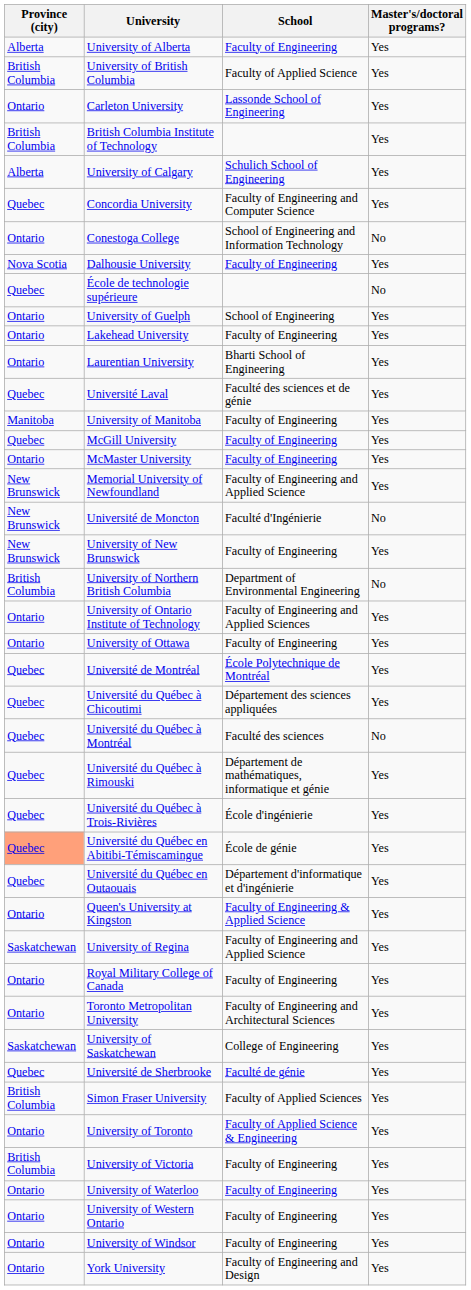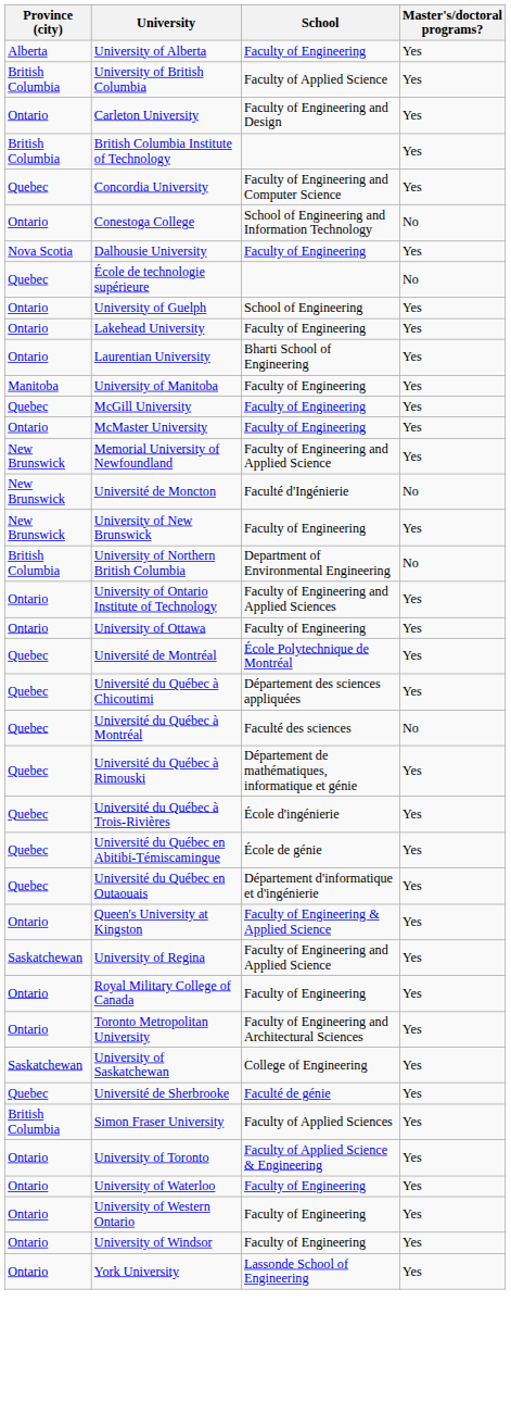 <table class="wikitable sortable">
 <tr>
 <th>Province (city)</th>
 <th>University</th>
 <th>School</th>
 <th>Master's/doctoral<br>programs?</th>
 </tr>
 <tr>
 <td><a href='#'>Alberta</a></td>
 <td><a href='#'>University of Alberta</a></td>
 <td><a href='#'>Faculty of Engineering</a></td>
 <td>Yes</td>
 </tr>
 <tr>
 <td><a href='#'>British Columbia</a></td>
 <td><a href='#'>University of British Columbia</a></td>
 <td>Faculty of Applied Science</td>
 <td>Yes</td>
 </tr>
 <tr>
 <td><a href='#'>Ontario</a></td>
 <td><a href='#'>Carleton University</a></td>
-<td><a href='#'>Lassonde School of Engineering</a></td>
+<td>Faculty of Engineering and Design</td>
 <td>Yes</td>
 </tr>
 <tr>
 <td><a href='#'>British Columbia</a></td>
 <td><a href='#'>British Columbia Institute of Technology</a></td>
 <td></td>
-<td>Yes</td>
-</tr>
-<tr>
-<td><a href='#'>Alberta</a></td>
-<td><a href='#'>University of Calgary</a></td>
-<td><a href='#'>Schulich School of Engineering</a></td>
 <td>Yes</td>
 </tr>
 <tr>
 <td><a href='#'>Quebec</a></td>
 <td><a href='#'>Concordia University</a></td>
 <td>Faculty of Engineering and Computer Science</td>
 <td>Yes</td>
 </tr>
 <tr>
 <td><a href='#'>Ontario</a></td>
 <td><a href='#'>Conestoga College</a></td>
 <td>School of Engineering and Information Technology</td>
 <td>No</td>
 </tr>
 <tr>
 <td><a href='#'>Nova Scotia</a></td>
 <td><a href='#'>Dalhousie University</a></td>
 <td><a href='#'>Faculty of Engineering</a></td>
 <td>Yes</td>
 </tr>
 <tr>
 <td><a href='#'>Quebec</a></td>
 <td><a href='#'>École de technologie supérieure</a></td>
 <td></td>
 <td>No</td>
 </tr>
 <tr>
 <td><a href='#'>Ontario</a></td>
 <td><a href='#'>University of Guelph</a></td>
 <td>School of Engineering</td>
 <td>Yes</td>
 </tr>
 <tr>
 <td><a href='#'>Ontario</a></td>
 <td><a href='#'>Lakehead University</a></td>
 <td>Faculty of Engineering</td>
 <td>Yes</td>
 </tr>
 <tr>
 <td><a href='#'>Ontario</a></td>
 <td><a href='#'>Laurentian University</a></td>
 <td>Bharti School of Engineering</td>
-<td>Yes</td>
-</tr>
-<tr>
-<td><a href='#'>Quebec</a></td>
-<td><a href='#'>Université Laval</a></td>
-<td>Faculté des sciences et de génie</td>
 <td>Yes</td>
 </tr>
 <tr>
 <td><a href='#'>Manitoba</a></td>
 <td><a href='#'>University of Manitoba</a></td>
 <td>Faculty of Engineering</td>
 <td>Yes</td>
 </tr>
 <tr>
 <td><a href='#'>Quebec</a></td>
 <td><a href='#'>McGill University</a></td>
 <td><a href='#'>Faculty of Engineering</a></td>
 <td>Yes</td>
 </tr>
 <tr>
 <td><a href='#'>Ontario</a></td>
 <td><a href='#'>McMaster University</a></td>
 <td><a href='#'>Faculty of Engineering</a></td>
 <td>Yes</td>
 </tr>
 <tr>
 <td><a href='#'>New Brunswick</a></td>
 <td><a href='#'>Memorial University of Newfoundland</a></td>
 <td>Faculty of Engineering and Applied Science</td>
 <td>Yes</td>
 </tr>
 <tr>
 <td><a href='#'>New Brunswick</a></td>
 <td><a href='#'>Université de Moncton</a></td>
 <td>Faculté d'Ingénierie</td>
 <td>No</td>
 </tr>
 <tr>
 <td><a href='#'>New Brunswick</a></td>
 <td><a href='#'>University of New Brunswick</a></td>
 <td>Faculty of Engineering</td>
 <td>Yes</td>
 </tr>
 <tr>
 <td><a href='#'>British Columbia</a></td>
 <td><a href='#'>University of Northern British Columbia</a></td>
 <td>Department of Environmental Engineering</td>
 <td>No</td>
 </tr>
 <tr>
 <td><a href='#'>Ontario</a></td>
 <td><a href='#'>University of Ontario Institute of Technology</a></td>
 <td>Faculty of Engineering and Applied Sciences</td>
 <td>Yes</td>
 </tr>
 <tr>
 <td><a href='#'>Ontario</a></td>
 <td><a href='#'>University of Ottawa</a></td>
 <td>Faculty of Engineering</td>
 <td>Yes</td>
 </tr>
 <tr>
 <td><a href='#'>Quebec</a></td>
 <td><a href='#'>Université de Montréal</a></td>
 <td><a href='#'>École Polytechnique de Montréal</a></td>
 <td>Yes</td>
 </tr>
 <tr>
 <td><a href='#'>Quebec</a></td>
 <td><a href='#'>Université du Québec à Chicoutimi</a></td>
 <td>Département des sciences appliquées</td>
 <td>Yes</td>
 </tr>
 <tr>
 <td><a href='#'>Quebec</a></td>
 <td><a href='#'>Université du Québec à Montréal</a></td>
 <td>Faculté des sciences</td>
 <td>No</td>
 </tr>
 <tr>
 <td><a href='#'>Quebec</a></td>
 <td><a href='#'>Université du Québec à Rimouski</a></td>
 <td>Département de mathématiques, informatique et génie</td>
 <td>Yes</td>
 </tr>
 <tr>
 <td><a href='#'>Quebec</a></td>
 <td><a href='#'>Université du Québec à Trois-Rivières</a></td>
 <td>École d'ingénierie</td>
 <td>Yes</td>
 </tr>
 <tr>
-<td style="background: lightsalmon;"><a href='#'>Quebec</a></td>
+<td><a href='#'>Quebec</a></td>
 <td><a href='#'>Université du Québec en Abitibi-Témiscamingue</a></td>
 <td>École de génie</td>
 <td>Yes</td>
 </tr>
 <tr>
 <td><a href='#'>Quebec</a></td>
 <td><a href='#'>Université du Québec en Outaouais</a></td>
 <td>Département d'informatique et d'ingénierie</td>
 <td>Yes</td>
 </tr>
 <tr>
 <td><a href='#'>Ontario</a></td>
 <td><a href='#'>Queen's University at Kingston</a></td>
 <td><a href='#'>Faculty of Engineering & Applied Science</a></td>
 <td>Yes</td>
 </tr>
 <tr>
 <td><a href='#'>Saskatchewan</a></td>
 <td><a href='#'>University of Regina</a></td>
 <td>Faculty of Engineering and Applied Science</td>
 <td>Yes</td>
 </tr>
 <tr>
 <td><a href='#'>Ontario</a></td>
 <td><a href='#'>Royal Military College of Canada</a></td>
 <td>Faculty of Engineering</td>
 <td>Yes</td>
 </tr>
 <tr>
 <td><a href='#'>Ontario</a></td>
 <td><a href='#'>Toronto Metropolitan University</a></td>
 <td>Faculty of Engineering and Architectural Sciences</td>
 <td>Yes</td>
 </tr>
 <tr>
 <td><a href='#'>Saskatchewan</a></td>
 <td><a href='#'>University of Saskatchewan</a></td>
 <td>College of Engineering</td>
 <td>Yes</td>
 </tr>
 <tr>
 <td><a href='#'>Quebec</a></td>
 <td><a href='#'>Université de Sherbrooke</a></td>
 <td><a href='#'>Faculté de génie</a></td>
 <td>Yes</td>
 </tr>
 <tr>
 <td><a href='#'>British Columbia</a></td>
 <td><a href='#'>Simon Fraser University</a></td>
 <td>Faculty of Applied Sciences</td>
 <td>Yes</td>
 </tr>
 <tr>
 <td><a href='#'>Ontario</a></td>
 <td><a href='#'>University of Toronto</a></td>
 <td><a href='#'>Faculty of Applied Science & Engineering</a></td>
 <td>Yes</td>
 </tr>
 <tr>
-<td><a href='#'>British Columbia</a></td>
-<td><a href='#'>University of Victoria</a></td>
-<td>Faculty of Engineering</td>
-<td>Yes</td>
-</tr>
-<tr>
 <td><a href='#'>Ontario</a></td>
 <td><a href='#'>University of Waterloo</a></td>
 <td><a href='#'>Faculty of Engineering</a></td>
 <td>Yes</td>
 </tr>
 <tr>
 <td><a href='#'>Ontario</a></td>
 <td><a href='#'>University of Western Ontario</a></td>
 <td>Faculty of Engineering</td>
 <td>Yes</td>
 </tr>
 <tr>
 <td><a href='#'>Ontario</a></td>
 <td><a href='#'>University of Windsor</a></td>
 <td>Faculty of Engineering</td>
 <td>Yes</td>
 </tr>
 <tr>
 <td><a href='#'>Ontario</a></td>
 <td><a href='#'>York University</a></td>
-<td>Faculty of Engineering and Design</td>
+<td><a href='#'>Lassonde School of Engineering</a></td>
 <td>Yes</td>
 </tr>
 </table>
